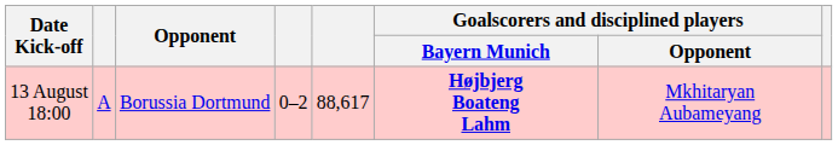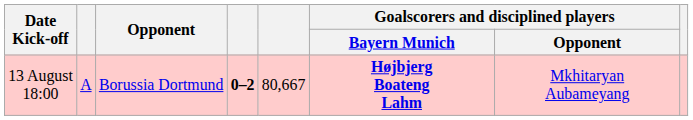 <table class="wikitable" style="text-align: center;">
 <tr>
 <th rowspan="2">Date<br>Kick-off</th>
 <th rowspan="2"></th>
 <th rowspan="2">Opponent</th>
 <th rowspan="2"><br></th>
 <th rowspan="2"></th>
 <th colspan="2">Goalscorers and disciplined players</th>
 <th rowspan="2"></th>
 </tr>
 <tr>
 <th style="width:180px"><a href='#'>Bayern Munich</a></th>
 <th style="width:180px">Opponent</th>
 </tr>
 <tr style="background:#fcc">
 <td>13 August<br>18:00</td>
 <td><a href='#'>A</a></td>
 <td><a href='#'>Borussia Dortmund</a></td>
-<td>0–2</td>
-<td>88,617</td>
+<td><strong>0–2</strong></td>
+<td>80,667</td>
 <td><strong><a href='#'>Højbjerg</a> <br><a href='#'>Boateng</a> <br><a href='#'>Lahm</a> </strong></td>
 <td><a href='#'>Mkhitaryan</a> <br><a href='#'>Aubameyang</a> </td>
 <td></td>
 </tr>
 </table>
